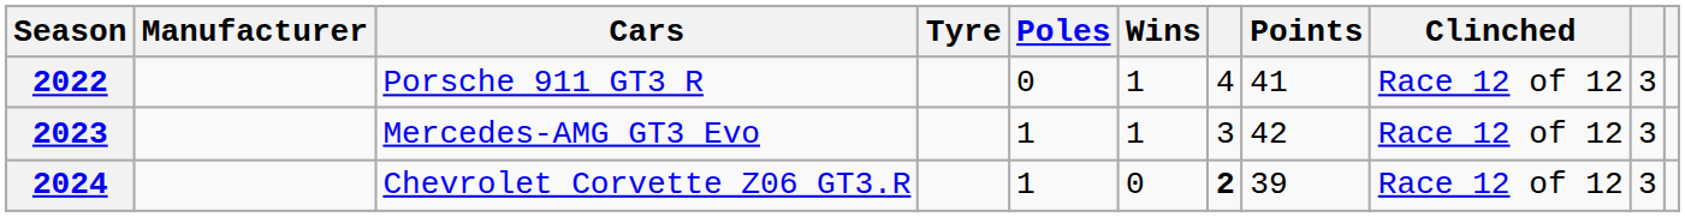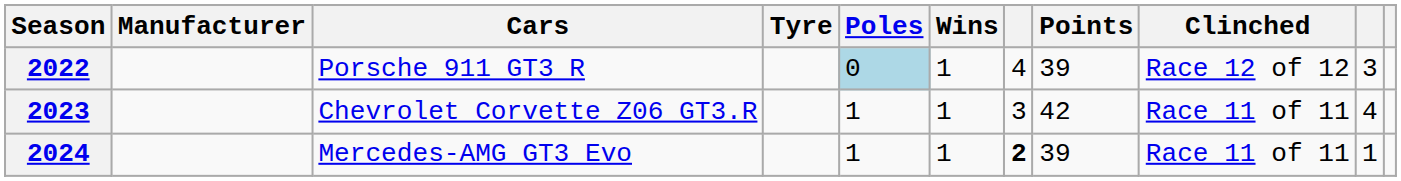 <table class="wikitable">
 <tr>
 <th>Season</th>
 <th>Manufacturer</th>
 <th>Cars</th>
 <th>Tyre</th>
 <th><a href='#'>Poles</a></th>
 <th>Wins</th>
 <th></th>
 <th>Points</th>
 <th>Clinched</th>
 <th></th>
 <th></th>
 </tr>
 <tr>
 <th><a href='#'>2022</a></th>
 <td></td>
 <td><a href='#'>Porsche 911 GT3 R</a></td>
 <td></td>
-<td>0</td>
+<td style="background: lightblue;">0</td>
 <td>1</td>
 <td>4</td>
-<td>41</td>
+<td>39</td>
 <td><a href='#'>Race 12</a> of 12</td>
 <td>3</td>
 <td></td>
 </tr>
 <tr>
 <th><a href='#'>2023</a></th>
 <td></td>
-<td><a href='#'>Mercedes-AMG GT3 Evo</a></td>
+<td><a href='#'>Chevrolet Corvette Z06 GT3.R</a></td>
 <td></td>
 <td>1</td>
 <td>1</td>
 <td>3</td>
 <td>42</td>
-<td><a href='#'>Race 12</a> of 12</td>
-<td>3</td>
+<td><a href='#'>Race 11</a> of 11</td>
+<td>4</td>
 <td></td>
 </tr>
 <tr>
 <th><a href='#'>2024</a></th>
 <td></td>
-<td><a href='#'>Chevrolet Corvette Z06 GT3.R</a></td>
+<td><a href='#'>Mercedes-AMG GT3 Evo</a></td>
 <td></td>
 <td>1</td>
-<td>0</td>
+<td>1</td>
 <td><strong>2</strong></td>
 <td>39</td>
-<td><a href='#'>Race 12</a> of 12</td>
-<td>3</td>
+<td><a href='#'>Race 11</a> of 11</td>
+<td>1</td>
 <td></td>
 </tr>
 </table>
